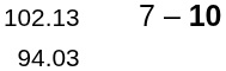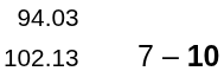 <table style="text-align:center">
 <tr>
 <th width=223></th>
 <th width=100></th>
 <th width=223></th>
 </tr>
 <tr>
+<td align=right><small>94.03</small> </td>
+<td></td>
+<td align=left></td>
+</tr>
+<tr>
 <td align=right><small>102.13</small> </td>
 <td>7 – <strong>10</strong></td>
 <td align=left></td>
 </tr>
-<tr>
-<td align=right><small>94.03</small> </td>
-<td></td>
-<td align=left></td>
-</tr>
 </table>
